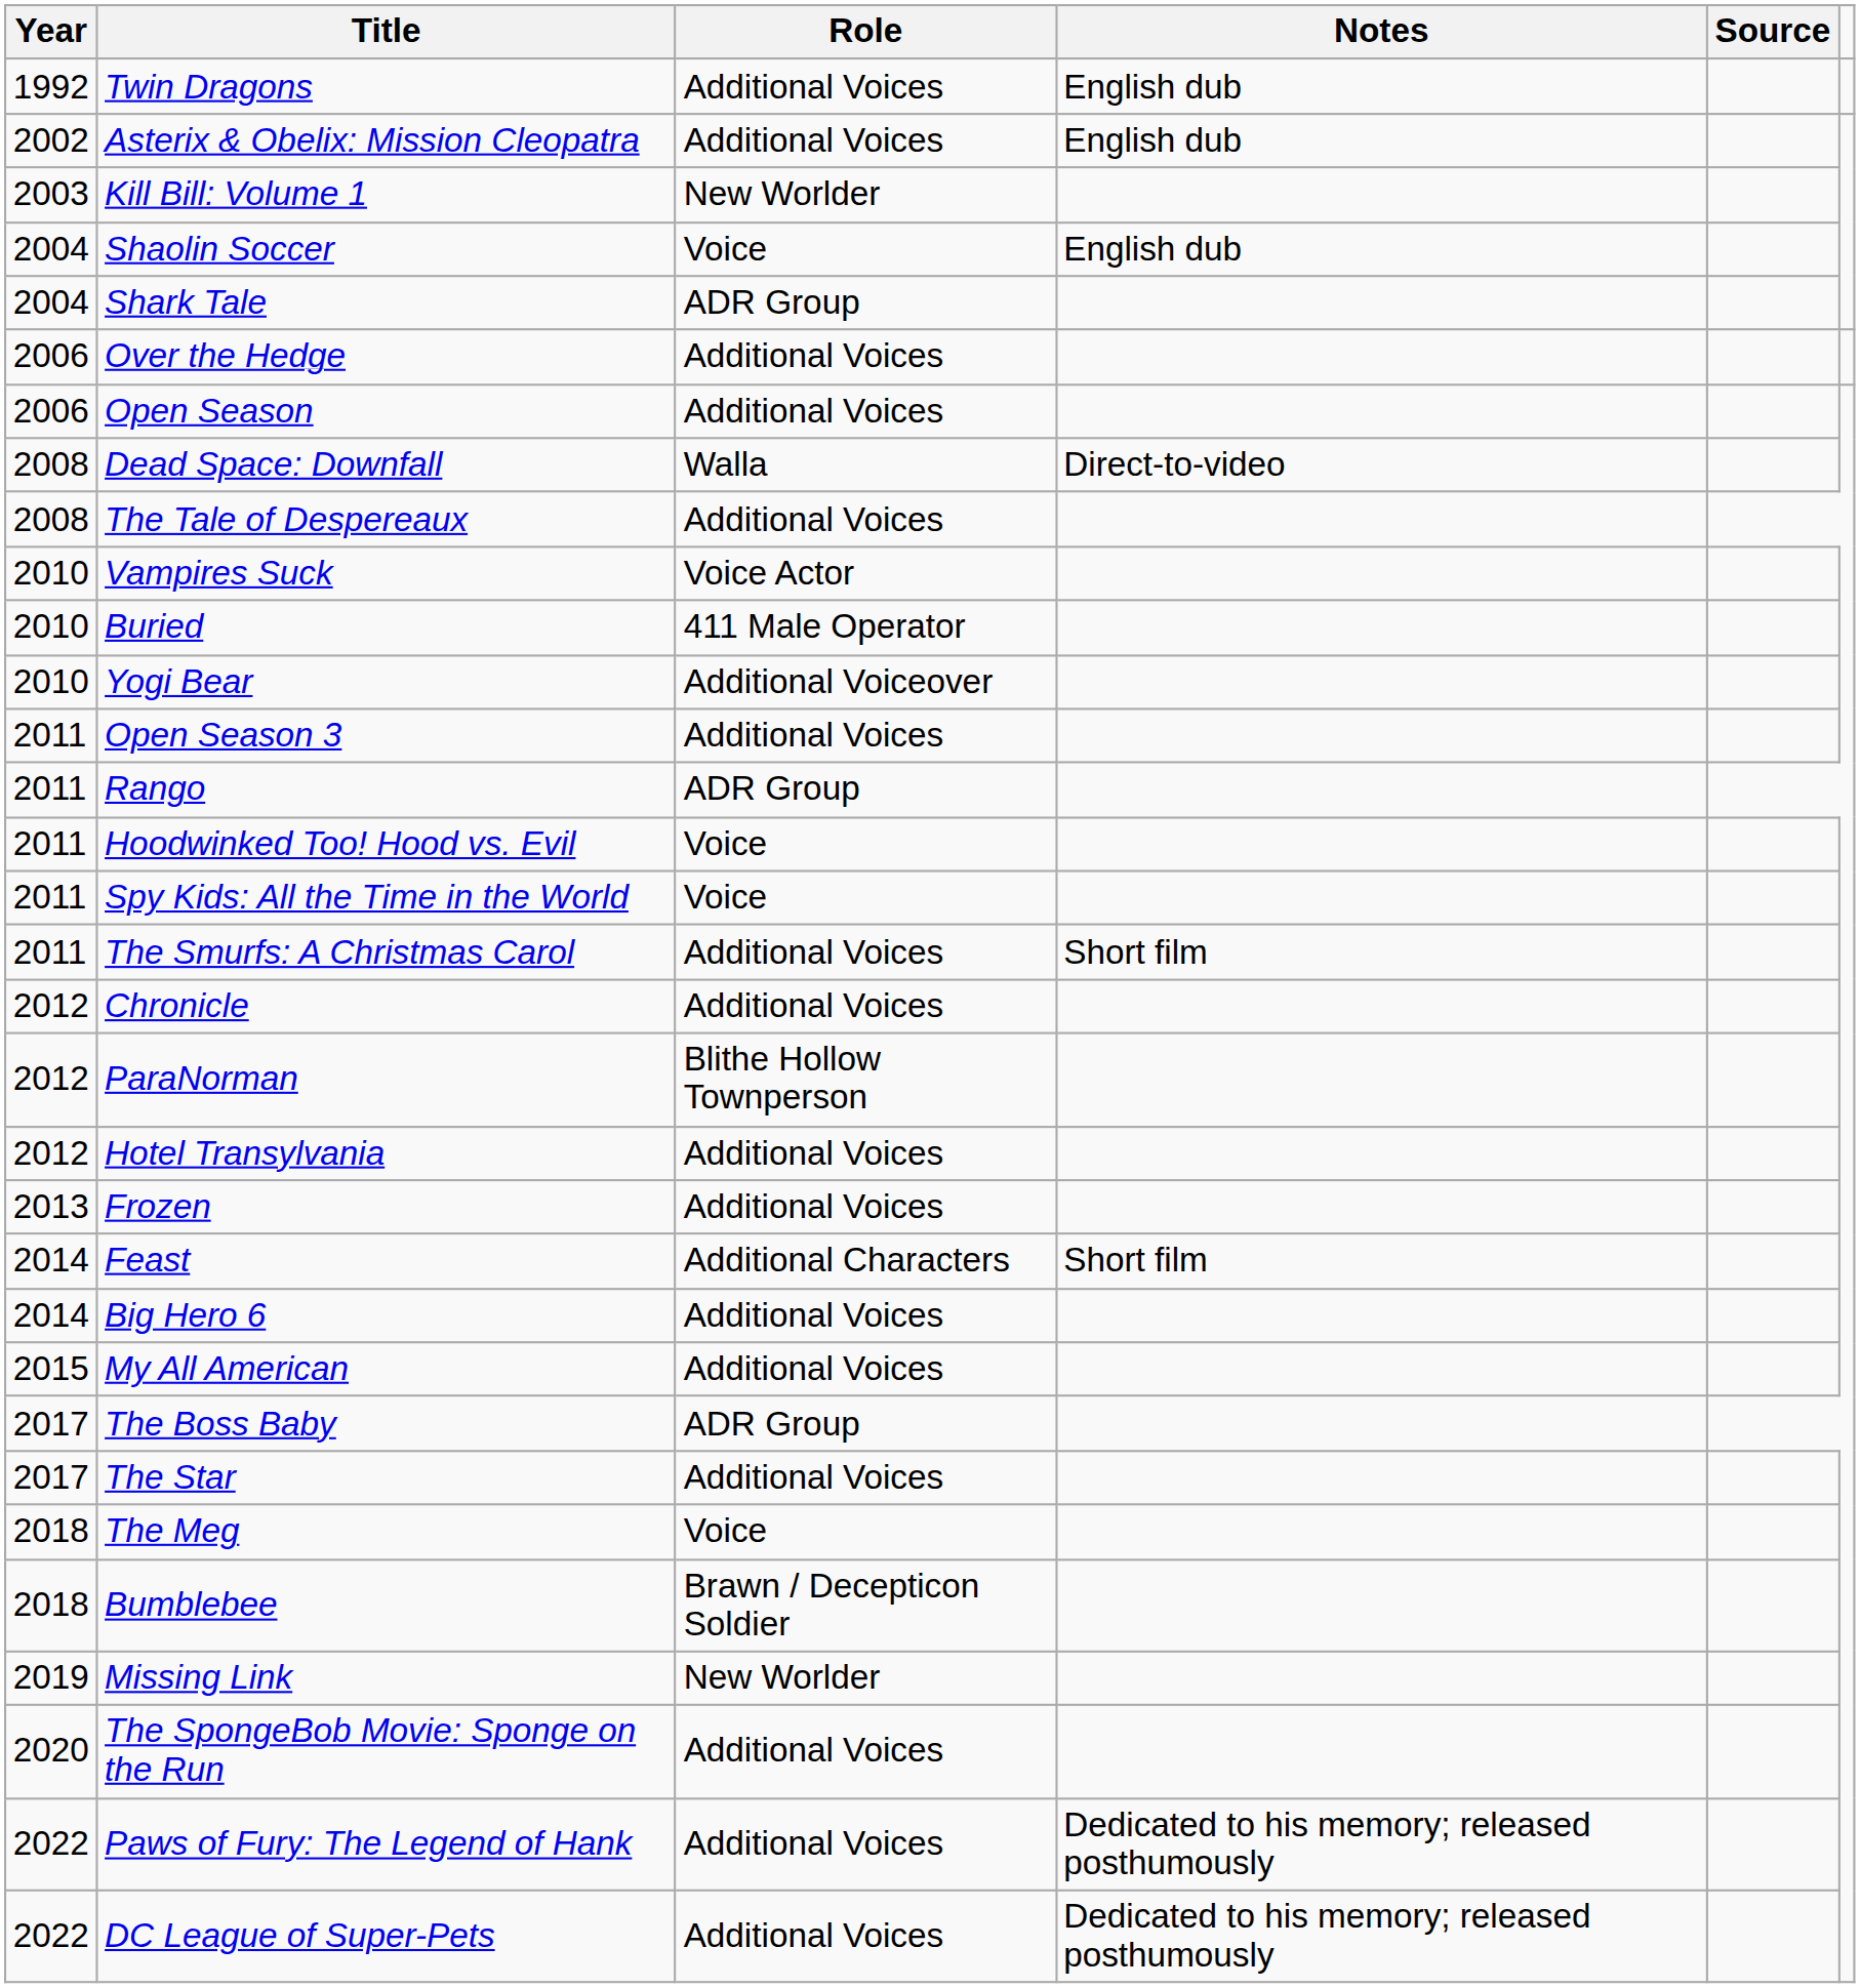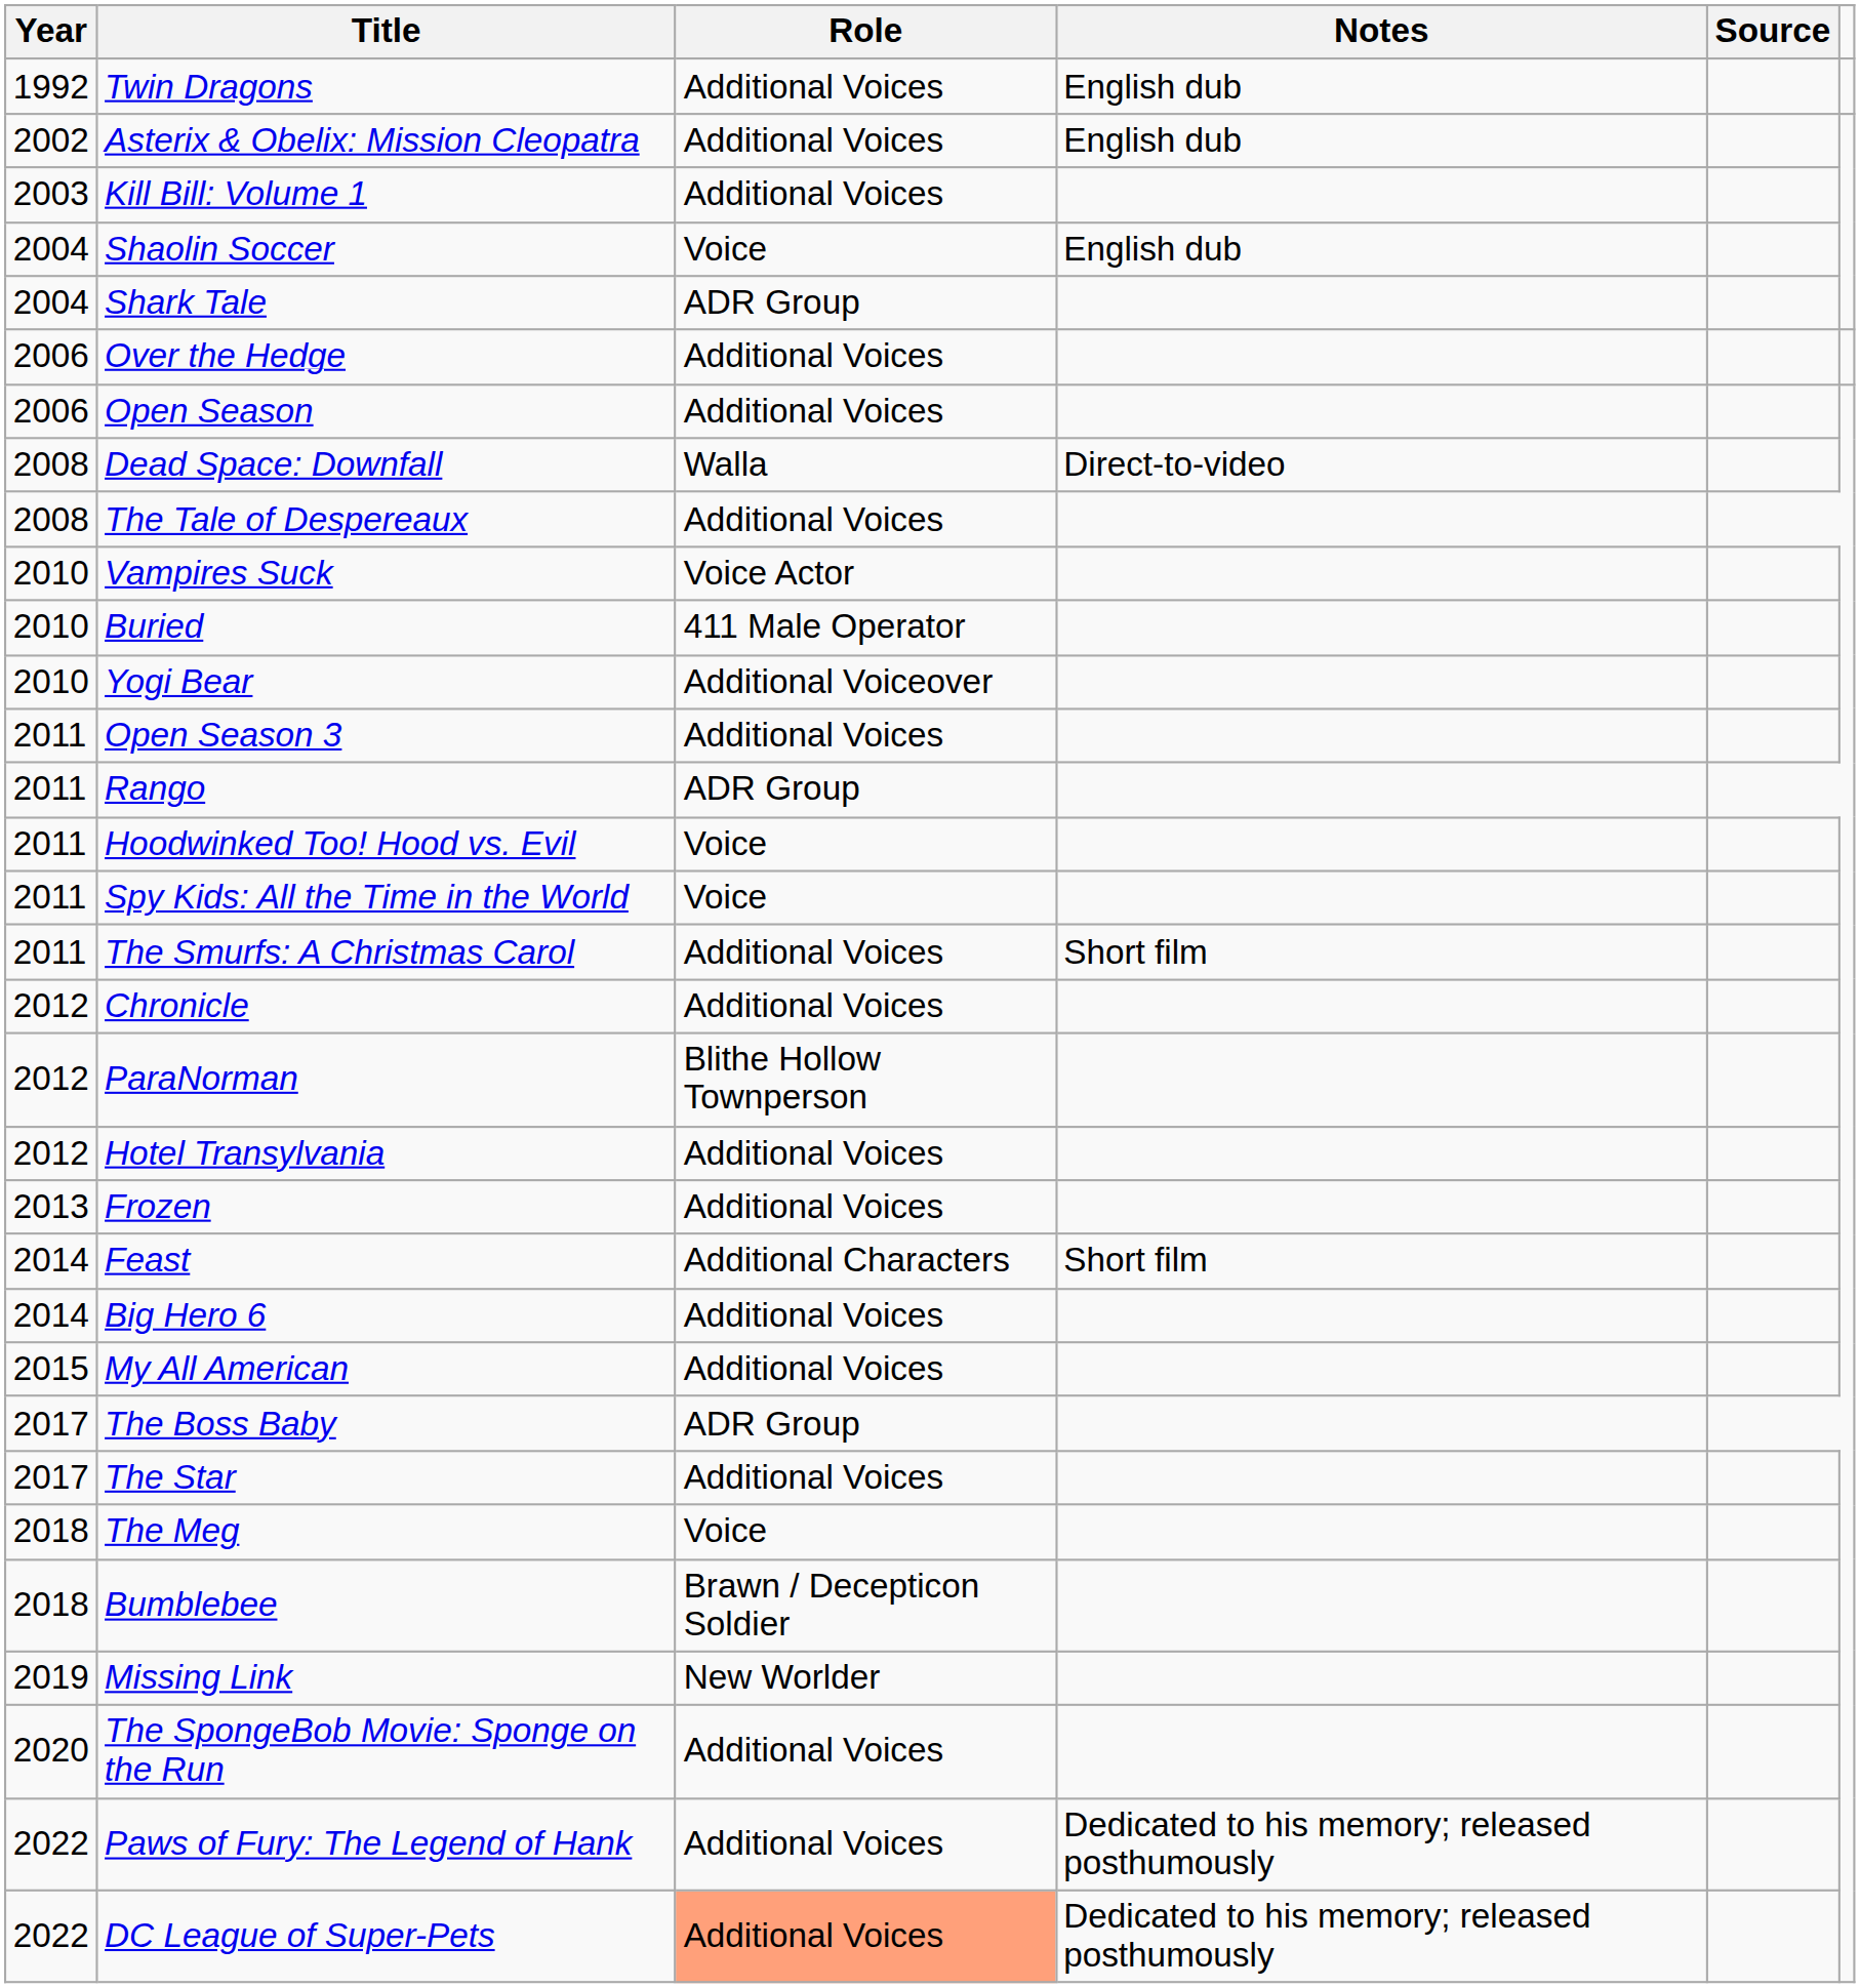 <table class="wikitable sortable plainrowheaders">
 <tr>
 <th>Year</th>
 <th>Title</th>
 <th>Role</th>
 <th class="unsortable">Notes</th>
 <th class="unsortable">Source</th>
 <td></td>
 </tr>
 <tr>
 <td>1992</td>
 <td><em><a href='#'>Twin Dragons</a></em></td>
 <td>Additional Voices</td>
 <td>English dub</td>
 <td></td>
 <td></td>
 </tr>
 <tr>
 <td>2002</td>
 <td><em><a href='#'>Asterix & Obelix: Mission Cleopatra</a></em></td>
 <td>Additional Voices</td>
 <td>English dub</td>
 <td></td>
 </tr>
 <tr>
 <td>2003</td>
 <td><em><a href='#'>Kill Bill: Volume 1</a></em></td>
-<td>New Worlder</td>
+<td>Additional Voices</td>
 <td></td>
 <td></td>
 </tr>
 <tr>
 <td>2004</td>
 <td><em><a href='#'>Shaolin Soccer</a></em></td>
 <td>Voice</td>
 <td>English dub</td>
 <td></td>
 </tr>
 <tr>
 <td>2004</td>
 <td><em><a href='#'>Shark Tale</a></em></td>
 <td>ADR Group</td>
 <td></td>
 <td></td>
 </tr>
 <tr>
 <td>2006</td>
 <td><em><a href='#'>Over the Hedge</a></em></td>
 <td>Additional Voices</td>
 <td></td>
 <td></td>
 <td></td>
 </tr>
 <tr>
 <td>2006</td>
 <td><em><a href='#'>Open Season</a></em></td>
 <td>Additional Voices</td>
 <td></td>
 <td></td>
 </tr>
 <tr>
 <td>2008</td>
 <td><em><a href='#'>Dead Space: Downfall</a></em></td>
 <td>Walla</td>
 <td>Direct-to-video</td>
 <td></td>
 </tr>
 <tr>
 <td>2008</td>
 <td><em><a href='#'>The Tale of Despereaux</a></em></td>
 <td>Additional Voices</td>
 <td></td>
 </tr>
 <tr>
 <td>2010</td>
 <td><em><a href='#'>Vampires Suck</a></em></td>
 <td>Voice Actor</td>
 <td></td>
 <td></td>
 </tr>
 <tr>
 <td>2010</td>
 <td><em><a href='#'>Buried</a></em></td>
 <td>411 Male Operator</td>
 <td></td>
 <td></td>
 </tr>
 <tr>
 <td>2010</td>
 <td><em><a href='#'>Yogi Bear</a></em></td>
 <td>Additional Voiceover</td>
 <td></td>
 <td></td>
 </tr>
 <tr>
 <td>2011</td>
 <td><em><a href='#'>Open Season 3</a></em></td>
 <td>Additional Voices</td>
 <td></td>
 <td></td>
 </tr>
 <tr>
 <td>2011</td>
 <td><em><a href='#'>Rango</a></em></td>
 <td>ADR Group</td>
 <td></td>
 </tr>
 <tr>
 <td>2011</td>
 <td><em><a href='#'>Hoodwinked Too! Hood vs. Evil</a></em></td>
 <td>Voice</td>
 <td></td>
 <td></td>
 </tr>
 <tr>
 <td>2011</td>
 <td><em><a href='#'>Spy Kids: All the Time in the World</a></em></td>
 <td>Voice</td>
 <td></td>
 <td></td>
 </tr>
 <tr>
 <td>2011</td>
 <td><em><a href='#'>The Smurfs: A Christmas Carol</a></em></td>
 <td>Additional Voices</td>
 <td>Short film</td>
 <td></td>
 </tr>
 <tr>
 <td>2012</td>
 <td><em><a href='#'>Chronicle</a></em></td>
 <td>Additional Voices</td>
 <td></td>
 <td></td>
 </tr>
 <tr>
 <td>2012</td>
 <td><em><a href='#'>ParaNorman</a></em></td>
 <td>Blithe Hollow Townperson</td>
 <td></td>
 <td></td>
 </tr>
 <tr>
 <td>2012</td>
 <td><em><a href='#'>Hotel Transylvania</a></em></td>
 <td>Additional Voices</td>
 <td></td>
 <td></td>
 </tr>
 <tr>
 <td>2013</td>
 <td><em><a href='#'>Frozen</a></em></td>
 <td>Additional Voices</td>
 <td></td>
 <td></td>
 </tr>
 <tr>
 <td>2014</td>
 <td><em><a href='#'>Feast</a></em></td>
 <td>Additional Characters</td>
 <td>Short film</td>
 <td></td>
 </tr>
 <tr>
 <td>2014</td>
 <td><em><a href='#'>Big Hero 6</a></em></td>
 <td>Additional Voices</td>
 <td></td>
 <td></td>
 </tr>
 <tr>
 <td>2015</td>
 <td><em><a href='#'>My All American</a></em></td>
 <td>Additional Voices</td>
 <td></td>
 <td></td>
 </tr>
 <tr>
 <td>2017</td>
 <td><em><a href='#'>The Boss Baby</a></em></td>
 <td>ADR Group</td>
 <td></td>
 </tr>
 <tr>
 <td>2017</td>
 <td><em><a href='#'>The Star</a></em></td>
 <td>Additional Voices</td>
 <td></td>
 <td></td>
 </tr>
 <tr>
 <td>2018</td>
 <td><em><a href='#'>The Meg</a></em></td>
 <td>Voice</td>
 <td></td>
 <td></td>
 </tr>
 <tr>
 <td>2018</td>
 <td><em><a href='#'>Bumblebee</a></em></td>
 <td>Brawn / Decepticon Soldier</td>
 <td></td>
 <td></td>
 </tr>
 <tr>
 <td>2019</td>
 <td><em><a href='#'>Missing Link</a></em></td>
 <td>New Worlder</td>
 <td></td>
 <td></td>
 </tr>
 <tr>
 <td>2020</td>
 <td><em><a href='#'>The SpongeBob Movie: Sponge on the Run</a></em></td>
 <td>Additional Voices</td>
 <td></td>
 <td></td>
 </tr>
 <tr>
 <td>2022</td>
 <td><em><a href='#'>Paws of Fury: The Legend of Hank</a></em></td>
 <td>Additional Voices</td>
 <td>Dedicated to his memory; released posthumously</td>
 <td></td>
 </tr>
 <tr>
 <td>2022</td>
 <td><em><a href='#'>DC League of Super-Pets</a></em></td>
-<td>Additional Voices</td>
+<td style="background: lightsalmon;">Additional Voices</td>
 <td>Dedicated to his memory; released posthumously</td>
 <td></td>
 </tr>
 </table>
